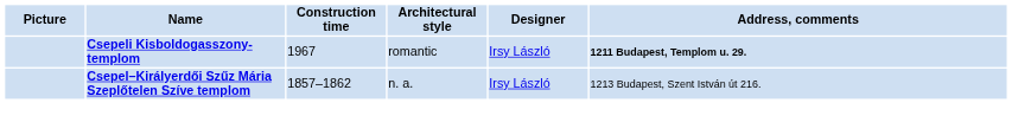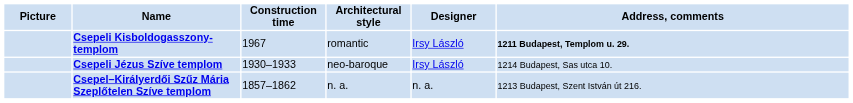 <table width="100%">
 <tr>
 <th bgcolor="#CEDFF2" width="8%">Picture</th>
 <th bgcolor="#CEDFF2" width="20%">Name</th>
 <th bgcolor="#CEDFF2" width="10%">Construction time</th>
 <th bgcolor="#CEDFF2" width="10%">Architectural style</th>
 <th bgcolor="#CEDFF2" width="10%">Designer</th>
 <th bgcolor="#CEDFF2" width="42%">Address, comments</th>
 </tr>
 <tr>
 <td bgcolor="#CEDFF2"></td>
 <td bgcolor="#CEDFF2"><strong><a href='#'>Csepeli Kisboldogasszony-templom</a></strong></td>
 <td bgcolor="#CEDFF2">1967</td>
 <td bgcolor="#CEDFF2">romantic</td>
 <td bgcolor="#CEDFF2"><a href='#'>Irsy László</a></td>
 <td bgcolor="#CEDFF2"><strong><small>1211 Budapest, Templom u. 29. </small></strong></td>
 </tr>
 <tr>
 <td bgcolor="#CEDFF2"></td>
+<td bgcolor="#CEDFF2"><strong><a href='#'>Csepeli Jézus Szíve templom</a></strong></td>
+<td bgcolor="#CEDFF2">1930–1933</td>
+<td bgcolor="#CEDFF2">neo-baroque</td>
+<td bgcolor="#CEDFF2"><a href='#'>Irsy László</a></td>
+<td bgcolor="#CEDFF2"><small>1214 Budapest, Sas utca 10. </small></td>
+</tr>
+<tr>
+<td bgcolor="#CEDFF2"></td>
 <td bgcolor="#CEDFF2"><strong><a href='#'>Csepel–Királyerdői Szűz Mária Szeplőtelen Szíve templom</a></strong></td>
 <td bgcolor="#CEDFF2">1857–1862</td>
 <td bgcolor="#CEDFF2">n. a.</td>
-<td bgcolor="#CEDFF2"><a href='#'>Irsy László</a></td>
+<td bgcolor="#CEDFF2">n. a.</td>
 <td bgcolor="#CEDFF2"><small>1213 Budapest, Szent István út 216. </small></td>
 </tr>
 </table>
